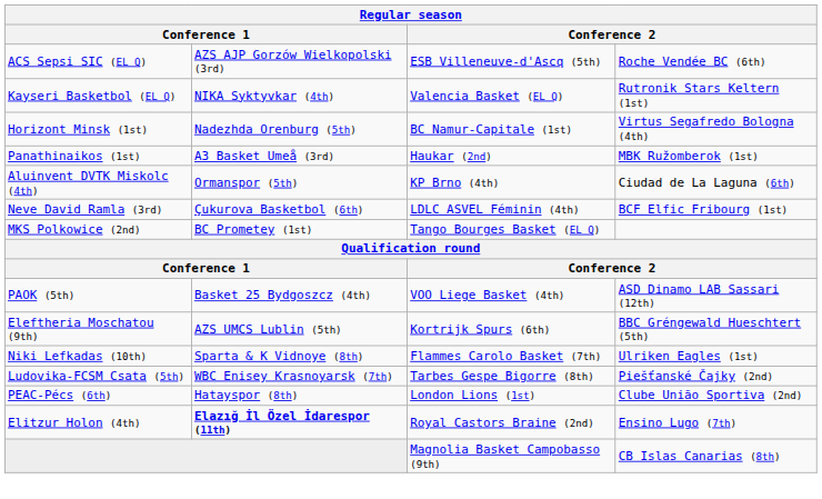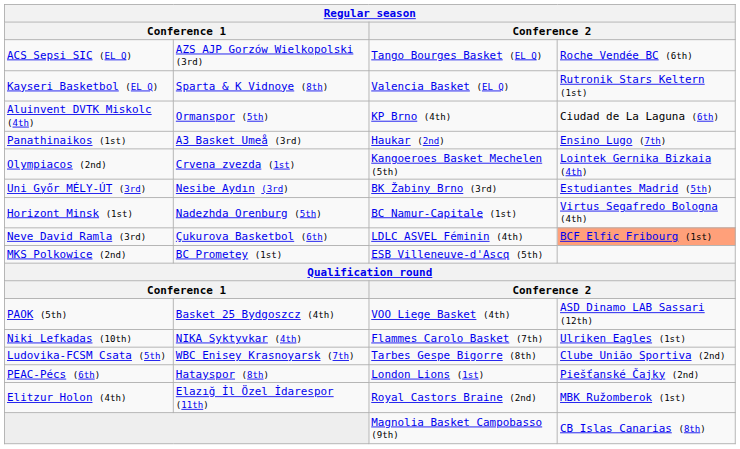 <table class="wikitable">
 <tr>
 <th colspan=4><a href='#'>Regular season</a></th>
 </tr>
 <tr>
 <th colspan=2>Conference 1</th>
 <th colspan=2>Conference 2</th>
 </tr>
 <tr>
 <td> <a href='#'>ACS Sepsi SIC</a> <small>(<a href='#'>EL Q</a>)</small></td>
 <td> <a href='#'>AZS AJP Gorzów Wielkopolski</a> <small>(3rd)</small></td>
-<td> <a href='#'>ESB Villeneuve-d'Ascq</a> <small>(5th)</small></td>
+<td> <a href='#'>Tango Bourges Basket</a> <small>(<a href='#'>EL Q</a>)</small></td>
 <td> <a href='#'>Roche Vendée BC</a> <small>(6th)</small></td>
 </tr>
 <tr>
 <td> <a href='#'>Kayseri Basketbol</a> <small>(<a href='#'>EL Q</a>)</small></td>
-<td> <a href='#'>NIKA Syktyvkar</a> <small>(<a href='#'>4th</a>)</small></td>
+<td> <a href='#'>Sparta & K Vidnoye</a> <small>(<a href='#'>8th</a>)</small></td>
 <td> <a href='#'>Valencia Basket</a> <small>(<a href='#'>EL Q</a>)</small></td>
 <td> <a href='#'>Rutronik Stars Keltern</a> <small>(1st)</small></td>
+</tr>
+<tr>
+<td> <a href='#'>Aluinvent DVTK Miskolc</a> <small>(<a href='#'>4th</a>)</small></td>
+<td> <a href='#'>Ormanspor</a> <small>(<a href='#'>5th</a>)</small></td>
+<td> <a href='#'>KP Brno</a> <small>(4th)</small></td>
+<td> Ciudad de La Laguna <small>(<a href='#'>6th</a>)</small></td>
+</tr>
+<tr>
+<td> <a href='#'>Panathinaikos</a> <small>(1st)</small></td>
+<td> <a href='#'>A3 Basket Umeå</a> <small>(3rd)</small></td>
+<td> <a href='#'>Haukar</a> <small>(<a href='#'>2nd</a>)</small></td>
+<td> <a href='#'>Ensino Lugo</a> <small>(<a href='#'>7th</a>)</small></td>
+</tr>
+<tr>
+<td> <a href='#'>Olympiacos</a> <small>(2nd)</small></td>
+<td> <a href='#'>Crvena zvezda</a> <small>(<a href='#'>1st</a>)</small></td>
+<td> <a href='#'>Kangoeroes Basket Mechelen</a> <small>(5th)</small></td>
+<td> <a href='#'>Lointek Gernika Bizkaia</a> <small>(<a href='#'>4th</a>)</small></td>
+</tr>
+<tr>
+<td> <a href='#'>Uni Győr MÉLY-ÚT</a> <small>(<a href='#'>3rd</a>)</small></td>
+<td> <a href='#'>Nesibe Aydın</a> <small><a href='#'>(3rd</a>)</small></td>
+<td> <a href='#'>BK Žabiny Brno</a> <small>(3rd)</small></td>
+<td> <a href='#'>Estudiantes Madrid</a> <small>(<a href='#'>5th</a>)</small></td>
 </tr>
 <tr>
 <td> <a href='#'>Horizont Minsk</a> <small>(1st)</small></td>
 <td> <a href='#'>Nadezhda Orenburg</a> <small>(<a href='#'>5th</a>)</small></td>
 <td> <a href='#'>BC Namur-Capitale</a> <small>(1st)</small></td>
 <td> <a href='#'>Virtus Segafredo Bologna</a> <small>(4th)</small></td>
 </tr>
 <tr>
-<td> <a href='#'>Panathinaikos</a> <small>(1st)</small></td>
-<td> <a href='#'>A3 Basket Umeå</a> <small>(3rd)</small></td>
-<td> <a href='#'>Haukar</a> <small>(<a href='#'>2nd</a>)</small></td>
-<td> <a href='#'>MBK Ružomberok</a> <small>(1st)</small></td>
-</tr>
-<tr>
-<td> <a href='#'>Aluinvent DVTK Miskolc</a> <small>(<a href='#'>4th</a>)</small></td>
-<td> <a href='#'>Ormanspor</a> <small>(<a href='#'>5th</a>)</small></td>
-<td> <a href='#'>KP Brno</a> <small>(4th)</small></td>
-<td> Ciudad de La Laguna <small>(<a href='#'>6th</a>)</small></td>
-</tr>
-<tr>
 <td> <a href='#'>Neve David Ramla</a> <small>(3rd)</small></td>
 <td> <a href='#'>Çukurova Basketbol</a> <small>(<a href='#'>6th</a>)</small></td>
 <td> <a href='#'>LDLC ASVEL Féminin</a> <small>(4th)</small></td>
-<td> <a href='#'>BCF Elfic Fribourg</a> <small>(1st)</small></td>
+<td style="background: lightsalmon;"> <a href='#'>BCF Elfic Fribourg</a> <small>(1st)</small></td>
 </tr>
 <tr>
 <td> <a href='#'>MKS Polkowice</a> <small>(2nd)</small></td>
 <td> <a href='#'>BC Prometey</a> <small>(1st)</small></td>
-<td> <a href='#'>Tango Bourges Basket</a> <small>(<a href='#'>EL Q</a>)</small></td>
+<td> <a href='#'>ESB Villeneuve-d'Ascq</a> <small>(5th)</small></td>
 <td></td>
 </tr>
 <tr>
 <th colspan=4><a href='#'>Qualification round</a></th>
 </tr>
 <tr>
 <th colspan=2>Conference 1</th>
 <th colspan=2>Conference 2</th>
 </tr>
 <tr>
 <td> <a href='#'>PAOK</a> <small>(5th)</small></td>
 <td> <a href='#'>Basket 25 Bydgoszcz</a> <small>(4th)</small></td>
 <td> <a href='#'>VOO Liege Basket</a> <small>(4th)</small></td>
 <td> <a href='#'>ASD Dinamo LAB Sassari</a> <small>(12th)</small></td>
 </tr>
 <tr>
-<td> <a href='#'>Eleftheria Moschatou</a> <small>(9th)</small></td>
-<td> <a href='#'>AZS UMCS Lublin</a> <small>(5th)</small></td>
-<td> <a href='#'>Kortrijk Spurs</a> <small>(6th)</small></td>
-<td> <a href='#'>BBC Gréngewald Hueschtert</a> <small>(5th)</small></td>
-</tr>
-<tr>
 <td> <a href='#'>Niki Lefkadas</a> <small>(10th)</small></td>
-<td> <a href='#'>Sparta & K Vidnoye</a> <small>(<a href='#'>8th</a>)</small></td>
+<td> <a href='#'>NIKA Syktyvkar</a> <small>(<a href='#'>4th</a>)</small></td>
 <td> <a href='#'>Flammes Carolo Basket</a> <small>(7th)</small></td>
 <td> <a href='#'>Ulriken Eagles</a> <small>(1st)</small></td>
 </tr>
 <tr>
 <td> <a href='#'>Ludovika-FCSM Csata</a> <small>(<a href='#'>5th</a>)</small></td>
 <td> <a href='#'>WBC Enisey Krasnoyarsk</a> <small>(<a href='#'>7th</a>)</small></td>
 <td> <a href='#'>Tarbes Gespe Bigorre</a> <small>(8th)</small></td>
-<td> <a href='#'>Piešťanské Čajky</a> <small>(2nd)</small></td>
+<td> <a href='#'>Clube União Sportiva</a> <small>(2nd)</small></td>
 </tr>
 <tr>
 <td> <a href='#'>PEAC-Pécs</a> <small>(<a href='#'>6th</a>)</small></td>
 <td> <a href='#'>Hatayspor</a> <small>(<a href='#'>8th</a>)</small></td>
 <td> <a href='#'>London Lions</a> <small>(<a href='#'>1st</a>)</small></td>
-<td> <a href='#'>Clube União Sportiva</a> <small>(2nd)</small></td>
+<td> <a href='#'>Piešťanské Čajky</a> <small>(2nd)</small></td>
 </tr>
 <tr>
 <td> <a href='#'>Elitzur Holon</a> <small>(4th)</small></td>
-<td><strong> <a href='#'>Elazığ İl Özel İdarespor</a> <small>(<a href='#'>11th</a>)</small></strong></td>
+<td> <a href='#'>Elazığ İl Özel İdarespor</a> <small>(<a href='#'>11th</a>)</small></td>
 <td> <a href='#'>Royal Castors Braine</a> <small>(2nd)</small></td>
-<td> <a href='#'>Ensino Lugo</a> <small>(<a href='#'>7th</a>)</small></td>
+<td> <a href='#'>MBK Ružomberok</a> <small>(1st)</small></td>
 </tr>
 <tr>
 <td colspan=2 style="background:#eeeeee;"></td>
 <td> <a href='#'>Magnolia Basket Campobasso</a> <small>(9th)</small></td>
 <td> <a href='#'>CB Islas Canarias</a> <small>(<a href='#'>8th</a>)</small></td>
 </tr>
 </table>
